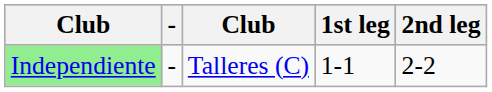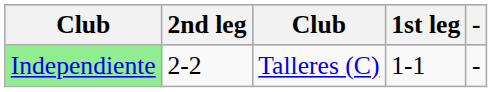 <table class="wikitable" style="text-align:left;">
 <tr>
 <th>Club</th>
-<th>-</th>
+<th>2nd leg</th>
 <th>Club</th>
 <th>1st leg</th>
-<th>2nd leg</th>
+<th>-</th>
 </tr>
 <tr>
 <td bgcolor=lightgreen><a href='#'>Independiente</a></td>
-<td>-</td>
+<td>2-2</td>
 <td><a href='#'>Talleres (C)</a></td>
 <td>1-1</td>
-<td>2-2</td>
+<td>-</td>
 </tr>
 </table>
